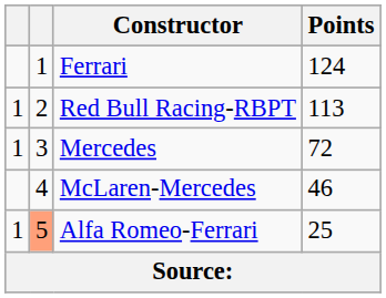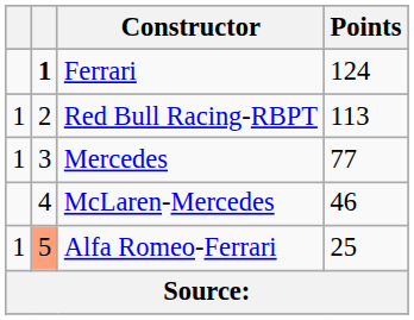 <table class="wikitable" style="font-size: 85%;">
 <tr>
 <th scope="col"></th>
 <th scope="col"></th>
 <th scope="col">Constructor</th>
 <th scope="col">Points</th>
 </tr>
 <tr>
 <td align="left"></td>
-<td align="center">1</td>
+<td align="center"><strong>1</strong></td>
 <td> <a href='#'>Ferrari</a></td>
 <td align="left">124</td>
 </tr>
 <tr>
 <td align="left"> 1</td>
 <td align="center">2</td>
 <td> <a href='#'>Red Bull Racing</a>-<a href='#'>RBPT</a></td>
 <td align="left">113</td>
 </tr>
 <tr>
 <td align="left"> 1</td>
 <td align="center">3</td>
 <td> <a href='#'>Mercedes</a></td>
-<td align="left">72</td>
+<td align="left">77</td>
 </tr>
 <tr>
 <td align="left"></td>
 <td align="center">4</td>
 <td> <a href='#'>McLaren</a>-<a href='#'>Mercedes</a></td>
 <td align="left">46</td>
 </tr>
 <tr>
 <td align="left"> 1</td>
 <td align="center" style="background: lightsalmon;">5</td>
 <td> <a href='#'>Alfa Romeo</a>-<a href='#'>Ferrari</a></td>
 <td align="left">25</td>
 </tr>
 <tr>
 <th colspan=4>Source:</th>
 </tr>
 </table>
